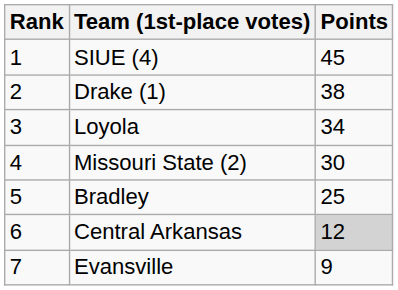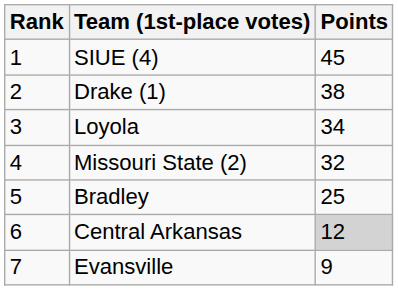 <table class="wikitable sortable" style="text-align: left;">
 <tr>
 <th>Rank</th>
 <th>Team (1st-place votes)</th>
 <th>Points</th>
 </tr>
 <tr>
 <td>1</td>
 <td>SIUE (4)</td>
 <td>45</td>
 </tr>
 <tr>
 <td>2</td>
 <td>Drake (1)</td>
 <td>38</td>
 </tr>
 <tr>
 <td>3</td>
 <td>Loyola</td>
 <td>34</td>
 </tr>
 <tr>
 <td>4</td>
 <td>Missouri State (2)</td>
-<td>30</td>
+<td>32</td>
 </tr>
 <tr>
 <td>5</td>
 <td>Bradley</td>
 <td>25</td>
 </tr>
 <tr>
 <td>6</td>
 <td>Central Arkansas</td>
 <td style="background: lightgrey;">12</td>
 </tr>
 <tr>
 <td>7</td>
 <td>Evansville</td>
 <td>9</td>
 </tr>
 </table>
